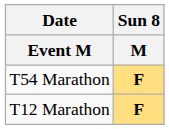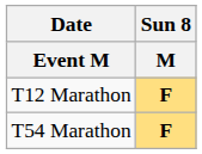 <table class="wikitable" style="margin:0.5em auto; font-size:90%; line-height:1.25em;">
 <tr>
 <th>Date</th>
 <th>Sun 8</th>
 </tr>
 <tr>
 <th>Event   M</th>
 <th>M</th>
 </tr>
 <tr align="center">
+<td align="left">T12 Marathon</td>
+<td bgcolor="#FFDF80"><strong>F</strong></td>
+</tr>
+<tr align="center">
 <td align="left">T54 Marathon</td>
 <td bgcolor="#FFDF80"><strong>F</strong></td>
 </tr>
-<tr align="center">
-<td align="left">T12 Marathon</td>
-<td bgcolor="#FFDF80"><strong>F</strong></td>
-</tr>
 </table>
